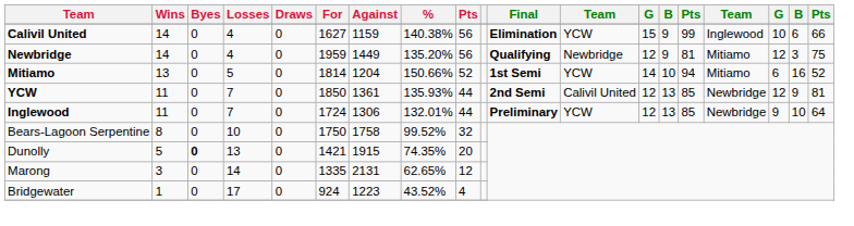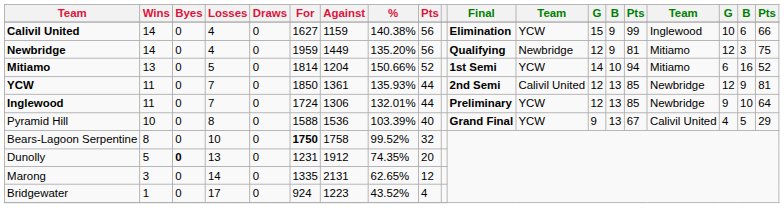 <table style="font-size: 85%; text-align: left;" class="wikitable">
 <tr>
 <th style="color:crimson">Team</th>
 <th style="color:crimson">Wins</th>
 <th style="color:crimson">Byes</th>
 <th style="color:crimson">Losses</th>
 <th style="color:crimson">Draws</th>
 <th style="color:crimson">For</th>
 <th style="color:crimson">Against</th>
 <th style="color:crimson">%</th>
 <th style="color:crimson">Pts</th>
 <th></th>
 <th style="color:green">Final</th>
 <th style="color:green">Team</th>
 <th style="color:green">G</th>
 <th style="color:green">B</th>
 <th style="color:green">Pts</th>
 <th style="color:green">Team</th>
 <th style="color:green">G</th>
 <th style="color:green">B</th>
 <th style="color:green">Pts</th>
 </tr>
 <tr>
 </tr>
 <tr>
 </tr>
 <tr>
 <td><strong>	Calivil United	</strong></td>
 <td>14</td>
 <td>0</td>
 <td>4</td>
 <td>0</td>
 <td>1627</td>
 <td>1159</td>
 <td>140.38%</td>
 <td>56</td>
 <td></td>
 <td><strong>Elimination</strong></td>
 <td>YCW</td>
 <td>15</td>
 <td>9</td>
 <td>99</td>
 <td>Inglewood</td>
 <td>10</td>
 <td>6</td>
 <td>66</td>
 </tr>
 <tr>
 <td><strong>	Newbridge	</strong></td>
 <td>14</td>
 <td>0</td>
 <td>4</td>
 <td>0</td>
 <td>1959</td>
 <td>1449</td>
 <td>135.20%</td>
 <td>56</td>
 <td></td>
 <td><strong>Qualifying</strong></td>
 <td>Newbridge</td>
 <td>12</td>
 <td>9</td>
 <td>81</td>
 <td>Mitiamo</td>
 <td>12</td>
 <td>3</td>
 <td>75</td>
 </tr>
 <tr>
 <td><strong>	Mitiamo	</strong></td>
 <td>13</td>
 <td>0</td>
 <td>5</td>
 <td>0</td>
 <td>1814</td>
 <td>1204</td>
 <td>150.66%</td>
 <td>52</td>
 <td></td>
 <td><strong>1st Semi</strong></td>
 <td>YCW</td>
 <td>14</td>
 <td>10</td>
 <td>94</td>
 <td>Mitiamo</td>
 <td>6</td>
 <td>16</td>
 <td>52</td>
 </tr>
 <tr>
 <td><strong>	YCW	</strong></td>
 <td>11</td>
 <td>0</td>
 <td>7</td>
 <td>0</td>
 <td>1850</td>
 <td>1361</td>
 <td>135.93%</td>
 <td>44</td>
 <td></td>
 <td><strong>2nd Semi</strong></td>
 <td>Calivil United</td>
 <td>12</td>
 <td>13</td>
 <td>85</td>
 <td>Newbridge</td>
 <td>12</td>
 <td>9</td>
 <td>81</td>
 </tr>
 <tr>
 <td><strong>	Inglewood	</strong></td>
 <td>11</td>
 <td>0</td>
 <td>7</td>
 <td>0</td>
 <td>1724</td>
 <td>1306</td>
 <td>132.01%</td>
 <td>44</td>
 <td></td>
 <td><strong>Preliminary</strong></td>
 <td>YCW</td>
 <td>12</td>
 <td>13</td>
 <td>85</td>
 <td>Newbridge</td>
 <td>9</td>
 <td>10</td>
 <td>64</td>
 </tr>
 <tr>
+<td>Pyramid Hill</td>
+<td>10</td>
+<td>0</td>
+<td>8</td>
+<td>0</td>
+<td>1588</td>
+<td>1536</td>
+<td>103.39%</td>
+<td>40</td>
+<td></td>
+<td><strong>Grand Final</strong></td>
+<td>YCW</td>
+<td>9</td>
+<td>13</td>
+<td>67</td>
+<td>Calivil United</td>
+<td>4</td>
+<td>5</td>
+<td>29</td>
+</tr>
+<tr>
 <td>Bears-Lagoon Serpentine</td>
 <td>8</td>
 <td>0</td>
 <td>10</td>
 <td>0</td>
-<td>1750</td>
+<td><strong>1750</strong></td>
 <td>1758</td>
 <td>99.52%</td>
 <td>32</td>
 <td></td>
 </tr>
 <tr>
 <td>Dunolly</td>
 <td>5</td>
 <td><strong>0</strong></td>
 <td>13</td>
 <td>0</td>
-<td>1421</td>
-<td>1915</td>
+<td>1231</td>
+<td>1912</td>
 <td>74.35%</td>
 <td>20</td>
 <td></td>
 </tr>
 <tr>
 <td>Marong</td>
 <td>3</td>
 <td>0</td>
 <td>14</td>
 <td>0</td>
 <td>1335</td>
 <td>2131</td>
 <td>62.65%</td>
 <td>12</td>
 <td></td>
 </tr>
 <tr>
 <td>Bridgewater</td>
 <td>1</td>
 <td>0</td>
 <td>17</td>
 <td>0</td>
 <td>924</td>
 <td>1223</td>
 <td>43.52%</td>
 <td>4</td>
 <td></td>
 </tr>
 <tr>
 </tr>
 </table>
